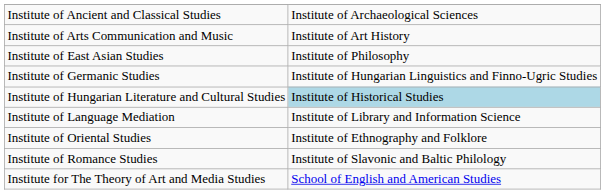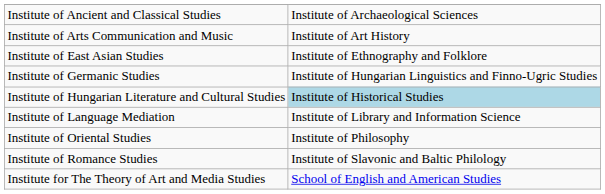 <table class="wikitable">
 <tr>
 </tr>
 <tr>
 <td>Institute of Ancient and Classical Studies</td>
 <td>Institute of Archaeological Sciences</td>
 </tr>
 <tr>
 <td>Institute of Arts Communication and Music</td>
 <td>Institute of Art History</td>
 </tr>
 <tr>
 <td>Institute of East Asian Studies</td>
-<td>Institute of Philosophy</td>
+<td>Institute of Ethnography and Folklore</td>
 </tr>
 <tr>
 <td>Institute of Germanic Studies</td>
 <td>Institute of Hungarian Linguistics and Finno-Ugric Studies</td>
 </tr>
 <tr>
 <td>Institute of Hungarian Literature and Cultural Studies</td>
 <td style="background: lightblue;">Institute of Historical Studies</td>
 </tr>
 <tr>
 <td>Institute of Language Mediation</td>
 <td>Institute of Library and Information Science</td>
 </tr>
 <tr>
 <td>Institute of Oriental Studies</td>
-<td>Institute of Ethnography and Folklore</td>
+<td>Institute of Philosophy</td>
 </tr>
 <tr>
 <td>Institute of Romance Studies</td>
 <td>Institute of Slavonic and Baltic Philology</td>
 </tr>
 <tr>
 <td>Institute for The Theory of Art and Media Studies</td>
 <td><a href='#'>School of English and American Studies</a></td>
 </tr>
 </table>
